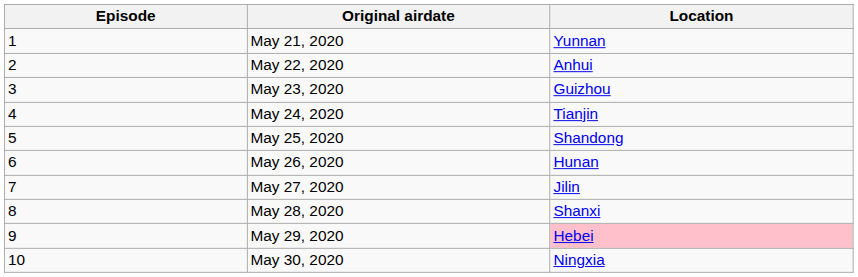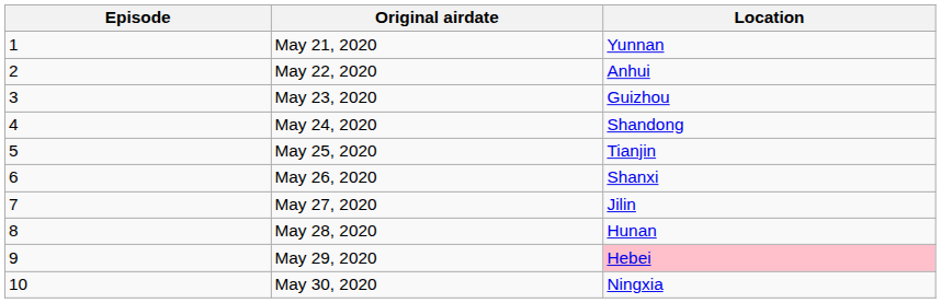 <table class="wikitable" style="width: 70%">
 <tr>
 <th style="width: 8%">Episode</th>
 <th style="width: 10%">Original airdate</th>
 <th style="width: 10%">Location</th>
 </tr>
 <tr>
 <td>1</td>
 <td>May 21, 2020</td>
 <td><a href='#'>Yunnan</a></td>
 </tr>
 <tr>
 <td>2</td>
 <td>May 22, 2020</td>
 <td><a href='#'>Anhui</a></td>
 </tr>
 <tr>
 <td>3</td>
 <td>May 23, 2020</td>
 <td><a href='#'>Guizhou</a></td>
 </tr>
 <tr>
 <td>4</td>
 <td>May 24, 2020</td>
-<td><a href='#'>Tianjin</a></td>
+<td><a href='#'>Shandong</a></td>
 </tr>
 <tr>
 <td>5</td>
 <td>May 25, 2020</td>
-<td><a href='#'>Shandong</a></td>
+<td><a href='#'>Tianjin</a></td>
 </tr>
 <tr>
 <td>6</td>
 <td>May 26, 2020</td>
-<td><a href='#'>Hunan</a></td>
+<td><a href='#'>Shanxi</a></td>
 </tr>
 <tr>
 <td>7</td>
 <td>May 27, 2020</td>
 <td><a href='#'>Jilin</a></td>
 </tr>
 <tr>
 <td>8</td>
 <td>May 28, 2020</td>
-<td><a href='#'>Shanxi</a></td>
+<td><a href='#'>Hunan</a></td>
 </tr>
 <tr>
 <td>9</td>
 <td>May 29, 2020</td>
 <td style="background: pink;"><a href='#'>Hebei</a></td>
 </tr>
 <tr>
 <td>10</td>
 <td>May 30, 2020</td>
 <td><a href='#'>Ningxia</a></td>
 </tr>
 </table>
